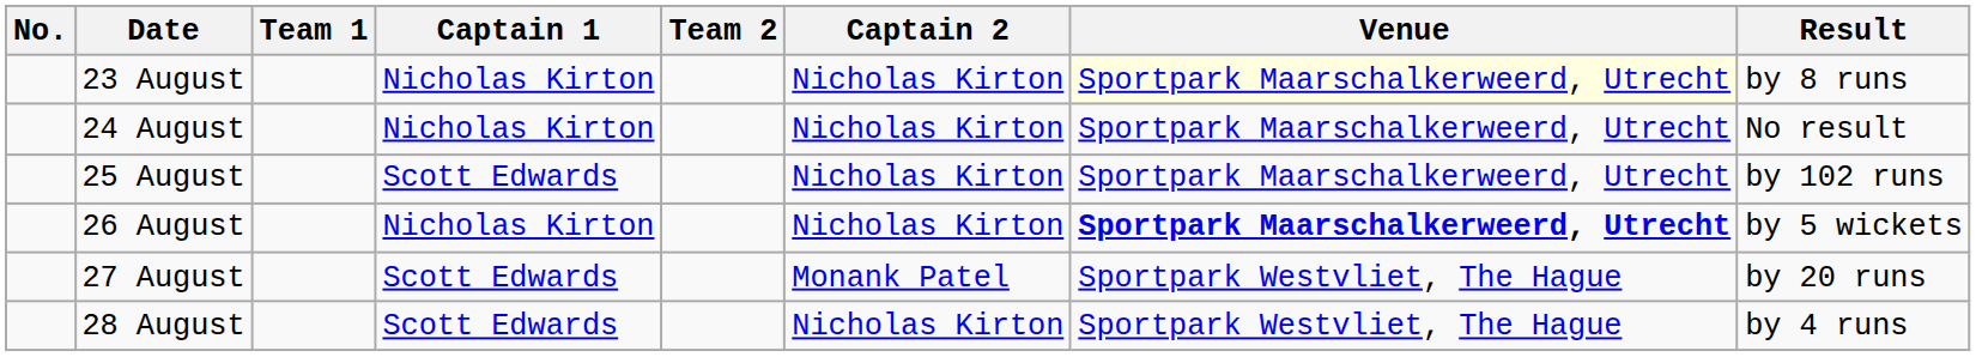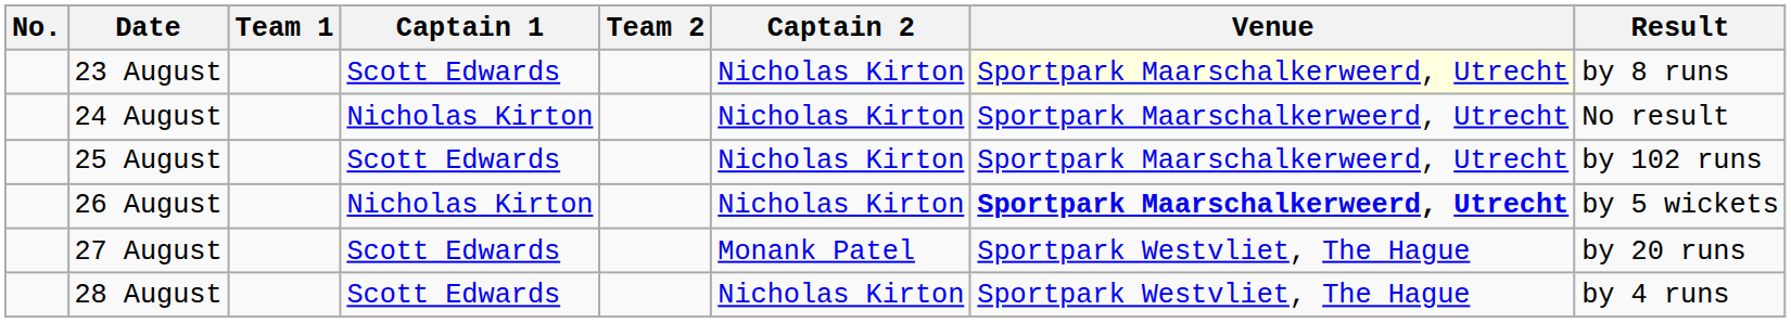 <table class="wikitable">
 <tr>
 <th>No.</th>
 <th>Date</th>
 <th>Team 1</th>
 <th>Captain 1</th>
 <th>Team 2</th>
 <th>Captain 2</th>
 <th>Venue</th>
 <th>Result</th>
 </tr>
 <tr>
 <td></td>
 <td>23 August</td>
 <td></td>
-<td><a href='#'>Nicholas Kirton</a></td>
+<td><a href='#'>Scott Edwards</a></td>
 <td></td>
 <td><a href='#'>Nicholas Kirton</a></td>
 <td style="background: lightyellow;"><a href='#'>Sportpark Maarschalkerweerd</a>, <a href='#'>Utrecht</a></td>
 <td> by 8 runs</td>
 </tr>
 <tr>
 <td></td>
 <td>24 August</td>
 <td></td>
 <td><a href='#'>Nicholas Kirton</a></td>
 <td></td>
 <td><a href='#'>Nicholas Kirton</a></td>
 <td><a href='#'>Sportpark Maarschalkerweerd</a>, <a href='#'>Utrecht</a></td>
 <td>No result</td>
 </tr>
 <tr>
 <td></td>
 <td>25 August</td>
 <td></td>
 <td><a href='#'>Scott Edwards</a></td>
 <td></td>
 <td><a href='#'>Nicholas Kirton</a></td>
 <td><a href='#'>Sportpark Maarschalkerweerd</a>, <a href='#'>Utrecht</a></td>
 <td> by 102 runs</td>
 </tr>
 <tr>
 <td></td>
 <td>26 August</td>
 <td></td>
 <td><a href='#'>Nicholas Kirton</a></td>
 <td></td>
 <td><a href='#'>Nicholas Kirton</a></td>
 <td><strong><a href='#'>Sportpark Maarschalkerweerd</a>, <a href='#'>Utrecht</a></strong></td>
 <td> by 5 wickets</td>
 </tr>
 <tr>
 <td></td>
 <td>27 August</td>
 <td></td>
 <td><a href='#'>Scott Edwards</a></td>
 <td></td>
 <td><a href='#'>Monank Patel</a></td>
 <td><a href='#'>Sportpark Westvliet</a>, <a href='#'>The Hague</a></td>
 <td> by 20 runs</td>
 </tr>
 <tr>
 <td></td>
 <td>28 August</td>
 <td></td>
 <td><a href='#'>Scott Edwards</a></td>
 <td></td>
 <td><a href='#'>Nicholas Kirton</a></td>
 <td><a href='#'>Sportpark Westvliet</a>, <a href='#'>The Hague</a></td>
 <td> by 4 runs</td>
 </tr>
 </table>
